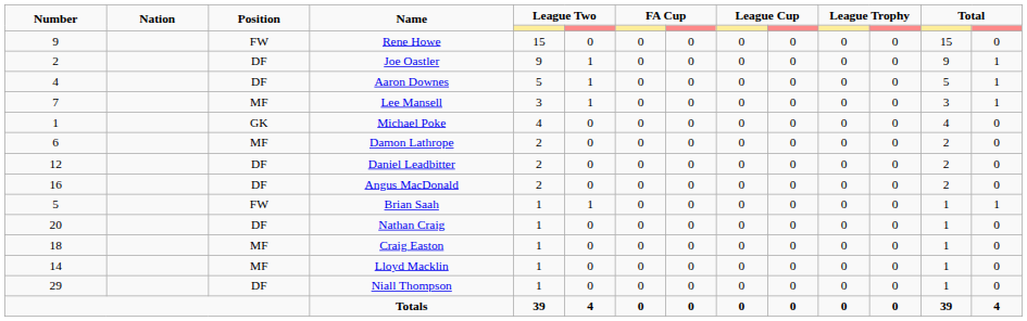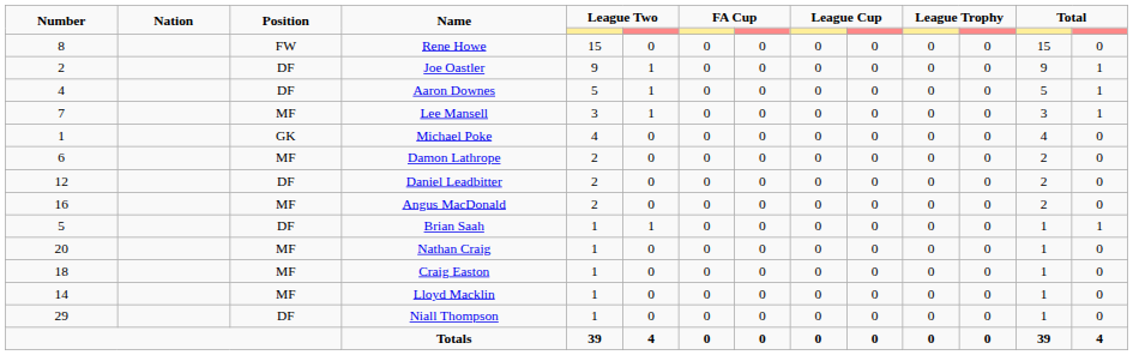 <table class="wikitable" style="font-size: 95%; text-align: center;">
 <tr>
 <td rowspan="2" width="10%" align="center"><strong>Number</strong></td>
 <td rowspan="2" width="10%" align="center"><strong>Nation</strong></td>
 <td rowspan="2" width="10%" align="center"><strong>Position</strong></td>
 <td rowspan="2" width="20%" align="center"><strong>Name</strong></td>
 <td colspan="2" align="center"><strong>League Two</strong></td>
 <td colspan="2" align="center"><strong>FA Cup</strong></td>
 <td colspan="2" align="center"><strong>League Cup</strong></td>
 <td colspan="2" align="center"><strong>League Trophy</strong></td>
 <td colspan="2" align="center"><strong>Total</strong></td>
 </tr>
 <tr>
 <th width=60 style="background: #FFEE99"></th>
 <th width=60 style="background: #FF8888"></th>
 <th width=60 style="background: #FFEE99"></th>
 <th width=60 style="background: #FF8888"></th>
 <th width=60 style="background: #FFEE99"></th>
 <th width=60 style="background: #FF8888"></th>
 <th width=60 style="background: #FFEE99"></th>
 <th width=60 style="background: #FF8888"></th>
 <th width=60 style="background: #FFEE99"></th>
 <th width=60 style="background: #FF8888"></th>
 </tr>
 <tr>
-<td>9</td>
+<td>8</td>
 <td></td>
 <td>FW</td>
 <td><a href='#'>Rene Howe</a></td>
 <td>15</td>
 <td>0</td>
 <td>0</td>
 <td>0</td>
 <td>0</td>
 <td>0</td>
 <td>0</td>
 <td>0</td>
 <td>15</td>
 <td>0</td>
 </tr>
 <tr>
 <td>2</td>
 <td></td>
 <td>DF</td>
 <td><a href='#'>Joe Oastler</a></td>
 <td>9</td>
 <td>1</td>
 <td>0</td>
 <td>0</td>
 <td>0</td>
 <td>0</td>
 <td>0</td>
 <td>0</td>
 <td>9</td>
 <td>1</td>
 </tr>
 <tr>
 <td>4</td>
 <td></td>
 <td>DF</td>
 <td><a href='#'>Aaron Downes</a></td>
 <td>5</td>
 <td>1</td>
 <td>0</td>
 <td>0</td>
 <td>0</td>
 <td>0</td>
 <td>0</td>
 <td>0</td>
 <td>5</td>
 <td>1</td>
 </tr>
 <tr>
 <td>7</td>
 <td></td>
 <td>MF</td>
 <td><a href='#'>Lee Mansell</a></td>
 <td>3</td>
 <td>1</td>
 <td>0</td>
 <td>0</td>
 <td>0</td>
 <td>0</td>
 <td>0</td>
 <td>0</td>
 <td>3</td>
 <td>1</td>
 </tr>
 <tr>
 <td>1</td>
 <td></td>
 <td>GK</td>
 <td><a href='#'>Michael Poke</a></td>
 <td>4</td>
 <td>0</td>
 <td>0</td>
 <td>0</td>
 <td>0</td>
 <td>0</td>
 <td>0</td>
 <td>0</td>
 <td>4</td>
 <td>0</td>
 </tr>
 <tr>
 <td>6</td>
 <td></td>
 <td>MF</td>
 <td><a href='#'>Damon Lathrope</a></td>
 <td>2</td>
 <td>0</td>
 <td>0</td>
 <td>0</td>
 <td>0</td>
 <td>0</td>
 <td>0</td>
 <td>0</td>
 <td>2</td>
 <td>0</td>
 </tr>
 <tr>
 <td>12</td>
 <td></td>
 <td>DF</td>
 <td><a href='#'>Daniel Leadbitter</a></td>
 <td>2</td>
 <td>0</td>
 <td>0</td>
 <td>0</td>
 <td>0</td>
 <td>0</td>
 <td>0</td>
 <td>0</td>
 <td>2</td>
 <td>0</td>
 </tr>
 <tr>
 <td>16</td>
 <td></td>
-<td>DF</td>
+<td>MF</td>
 <td><a href='#'>Angus MacDonald</a></td>
 <td>2</td>
 <td>0</td>
 <td>0</td>
 <td>0</td>
 <td>0</td>
 <td>0</td>
 <td>0</td>
 <td>0</td>
 <td>2</td>
 <td>0</td>
 </tr>
 <tr>
 <td>5</td>
 <td></td>
-<td>FW</td>
+<td>DF</td>
 <td><a href='#'>Brian Saah</a></td>
 <td>1</td>
 <td>1</td>
 <td>0</td>
 <td>0</td>
 <td>0</td>
 <td>0</td>
 <td>0</td>
 <td>0</td>
 <td>1</td>
 <td>1</td>
 </tr>
 <tr>
 <td>20</td>
 <td></td>
-<td>DF</td>
+<td>MF</td>
 <td><a href='#'>Nathan Craig</a></td>
 <td>1</td>
 <td>0</td>
 <td>0</td>
 <td>0</td>
 <td>0</td>
 <td>0</td>
 <td>0</td>
 <td>0</td>
 <td>1</td>
 <td>0</td>
 </tr>
 <tr>
 <td>18</td>
 <td></td>
 <td>MF</td>
 <td><a href='#'>Craig Easton</a></td>
 <td>1</td>
 <td>0</td>
 <td>0</td>
 <td>0</td>
 <td>0</td>
 <td>0</td>
 <td>0</td>
 <td>0</td>
 <td>1</td>
 <td>0</td>
 </tr>
 <tr>
 <td>14</td>
 <td></td>
 <td>MF</td>
 <td><a href='#'>Lloyd Macklin</a></td>
 <td>1</td>
 <td>0</td>
 <td>0</td>
 <td>0</td>
 <td>0</td>
 <td>0</td>
 <td>0</td>
 <td>0</td>
 <td>1</td>
 <td>0</td>
 </tr>
 <tr>
 <td>29</td>
 <td></td>
 <td>DF</td>
 <td><a href='#'>Niall Thompson</a></td>
 <td>1</td>
 <td>0</td>
 <td>0</td>
 <td>0</td>
 <td>0</td>
 <td>0</td>
 <td>0</td>
 <td>0</td>
 <td>1</td>
 <td>0</td>
 </tr>
 <tr>
 <td colspan="3"></td>
 <td><strong>Totals</strong></td>
 <td><strong>39</strong></td>
 <td><strong>4</strong></td>
 <td><strong>0</strong></td>
 <td><strong>0</strong></td>
 <td><strong>0</strong></td>
 <td><strong>0</strong></td>
 <td><strong>0</strong></td>
 <td><strong>0</strong></td>
 <td><strong>39</strong></td>
 <td><strong>4</strong></td>
 </tr>
 </table>
